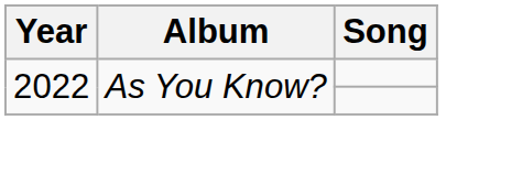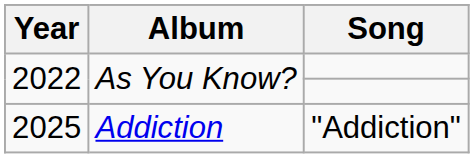 <table class="wikitable">
 <tr>
 <th>Year</th>
 <th>Album</th>
 <th>Song</th>
 </tr>
 <tr>
 <td rowspan="2">2022</td>
 <td rowspan="2"><em>As You Know?</em></td>
 <td></td>
 </tr>
 <tr>
 <td></td>
 </tr>
+<tr>
+<td>2025</td>
+<td><em><a href='#'>Addiction</a></em></td>
+<td>"Addiction"</td>
+</tr>
 </table>
